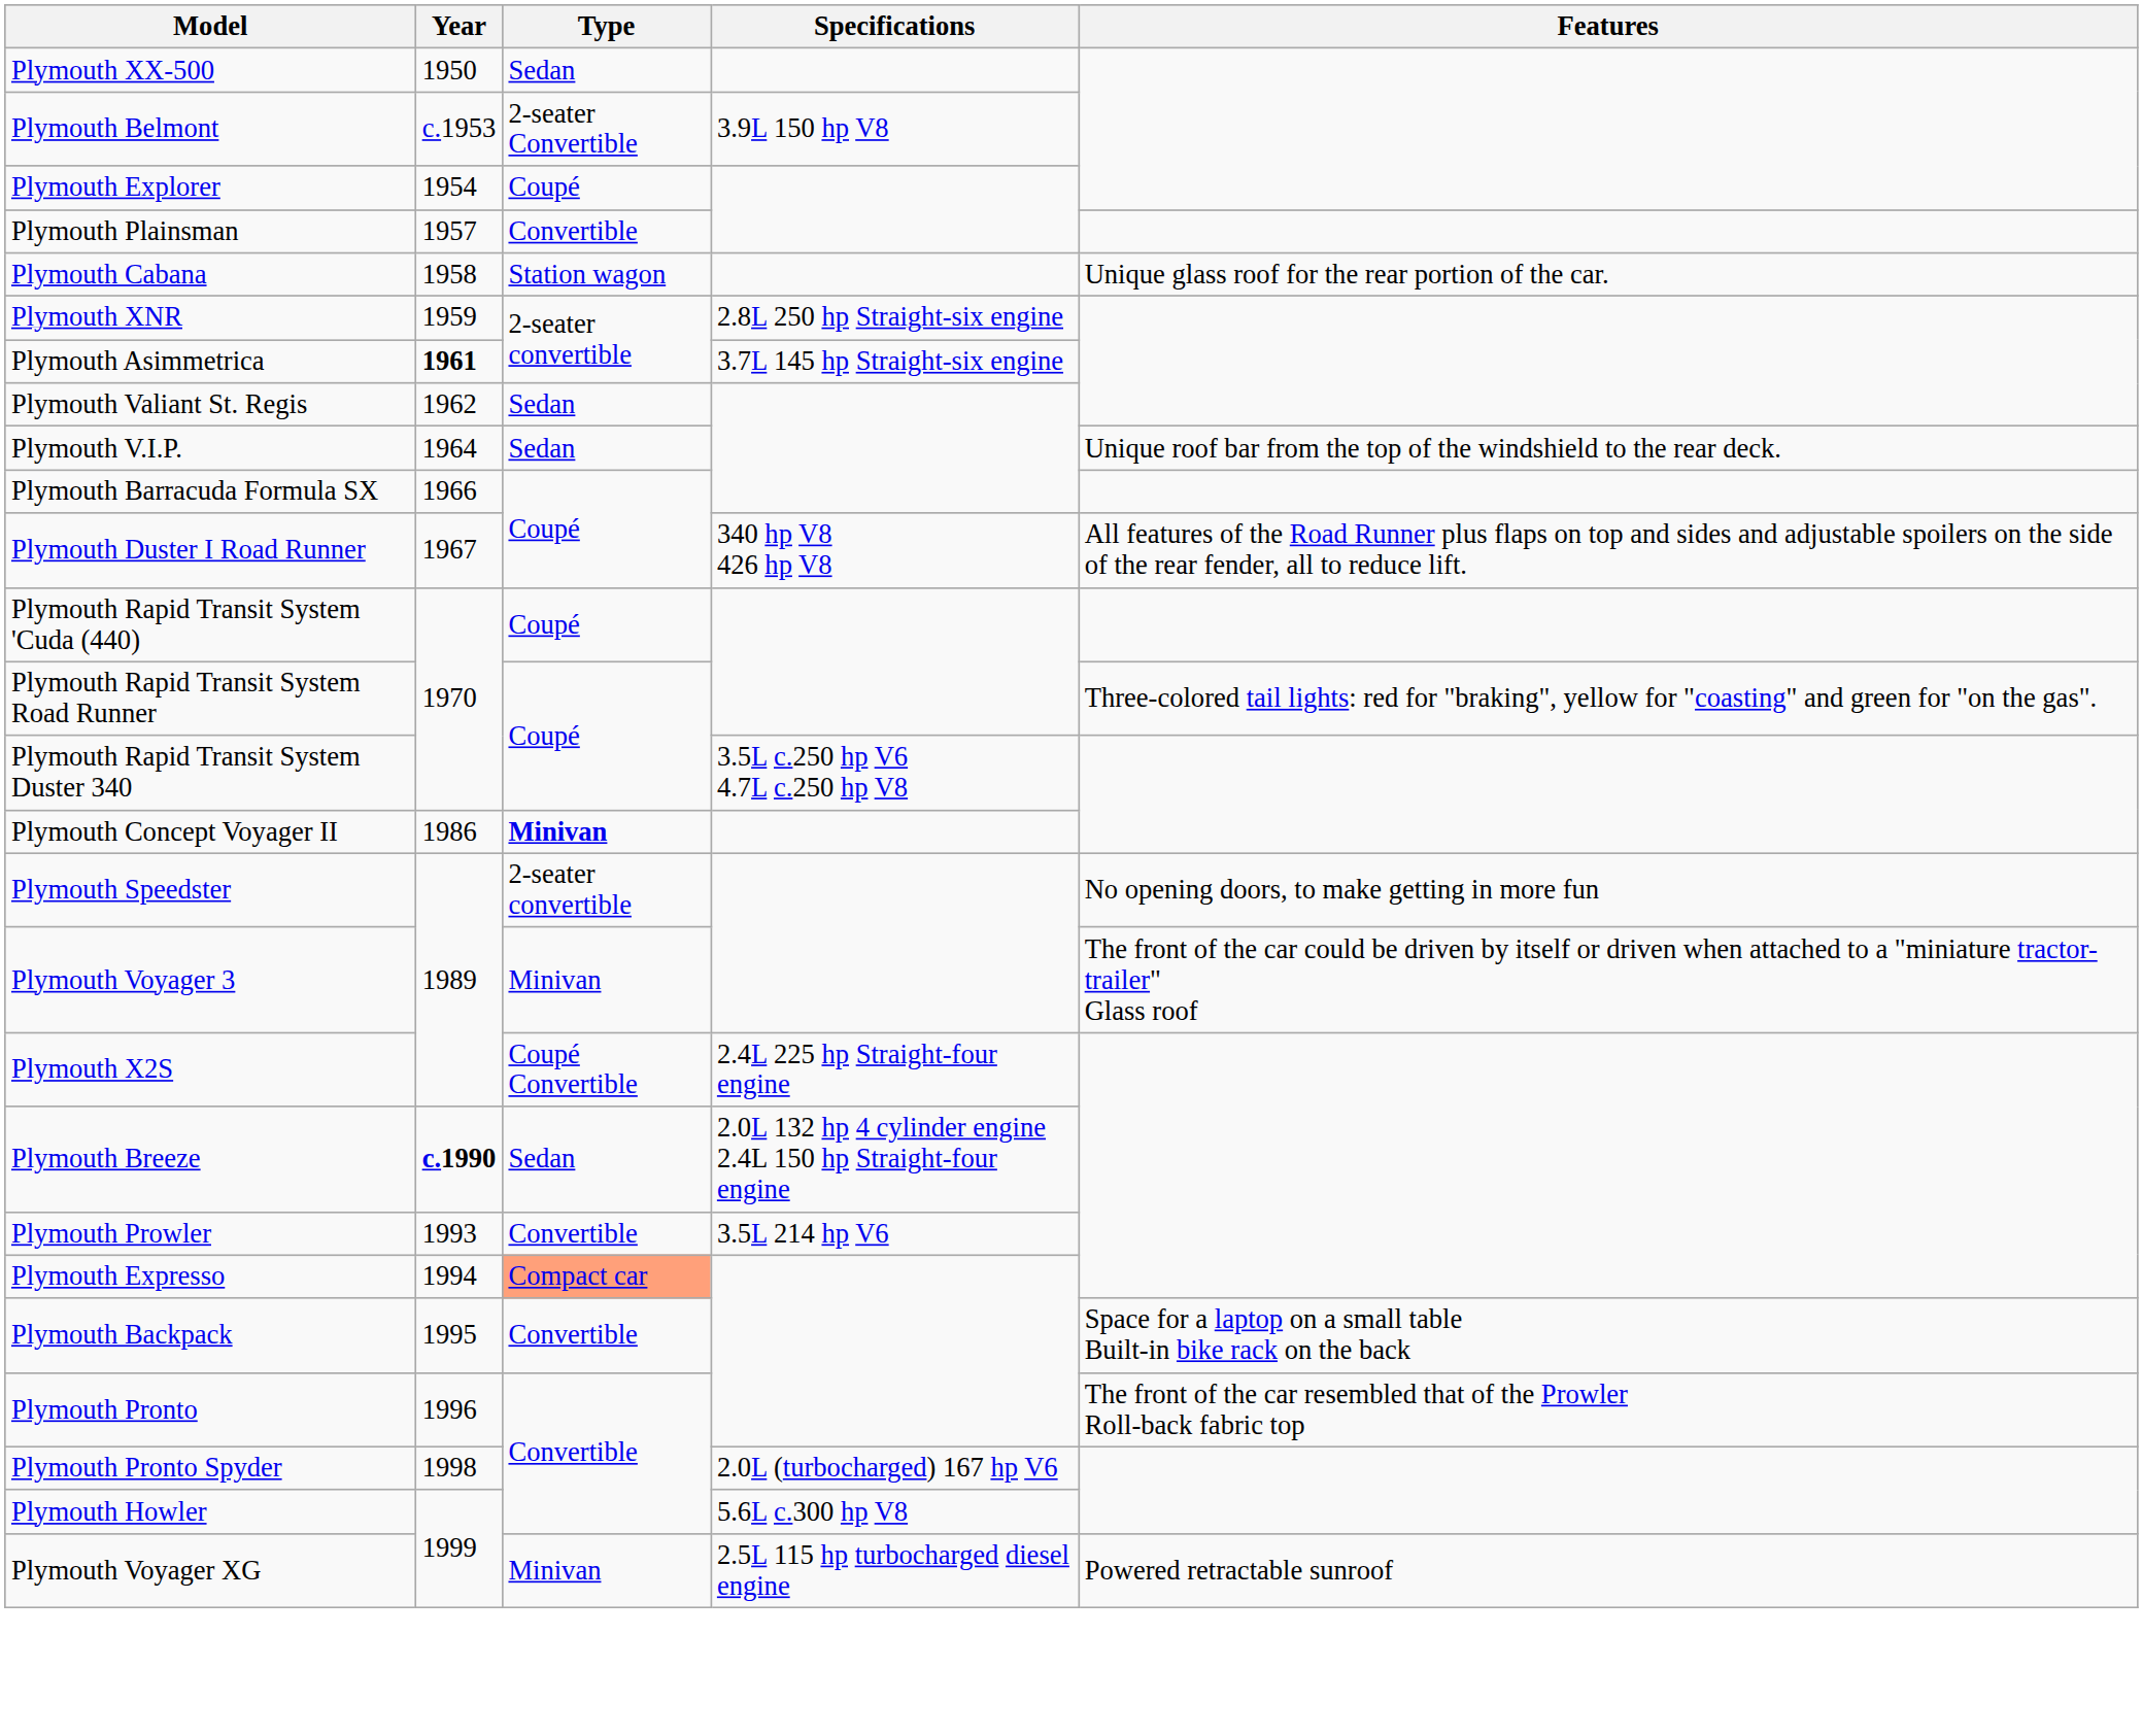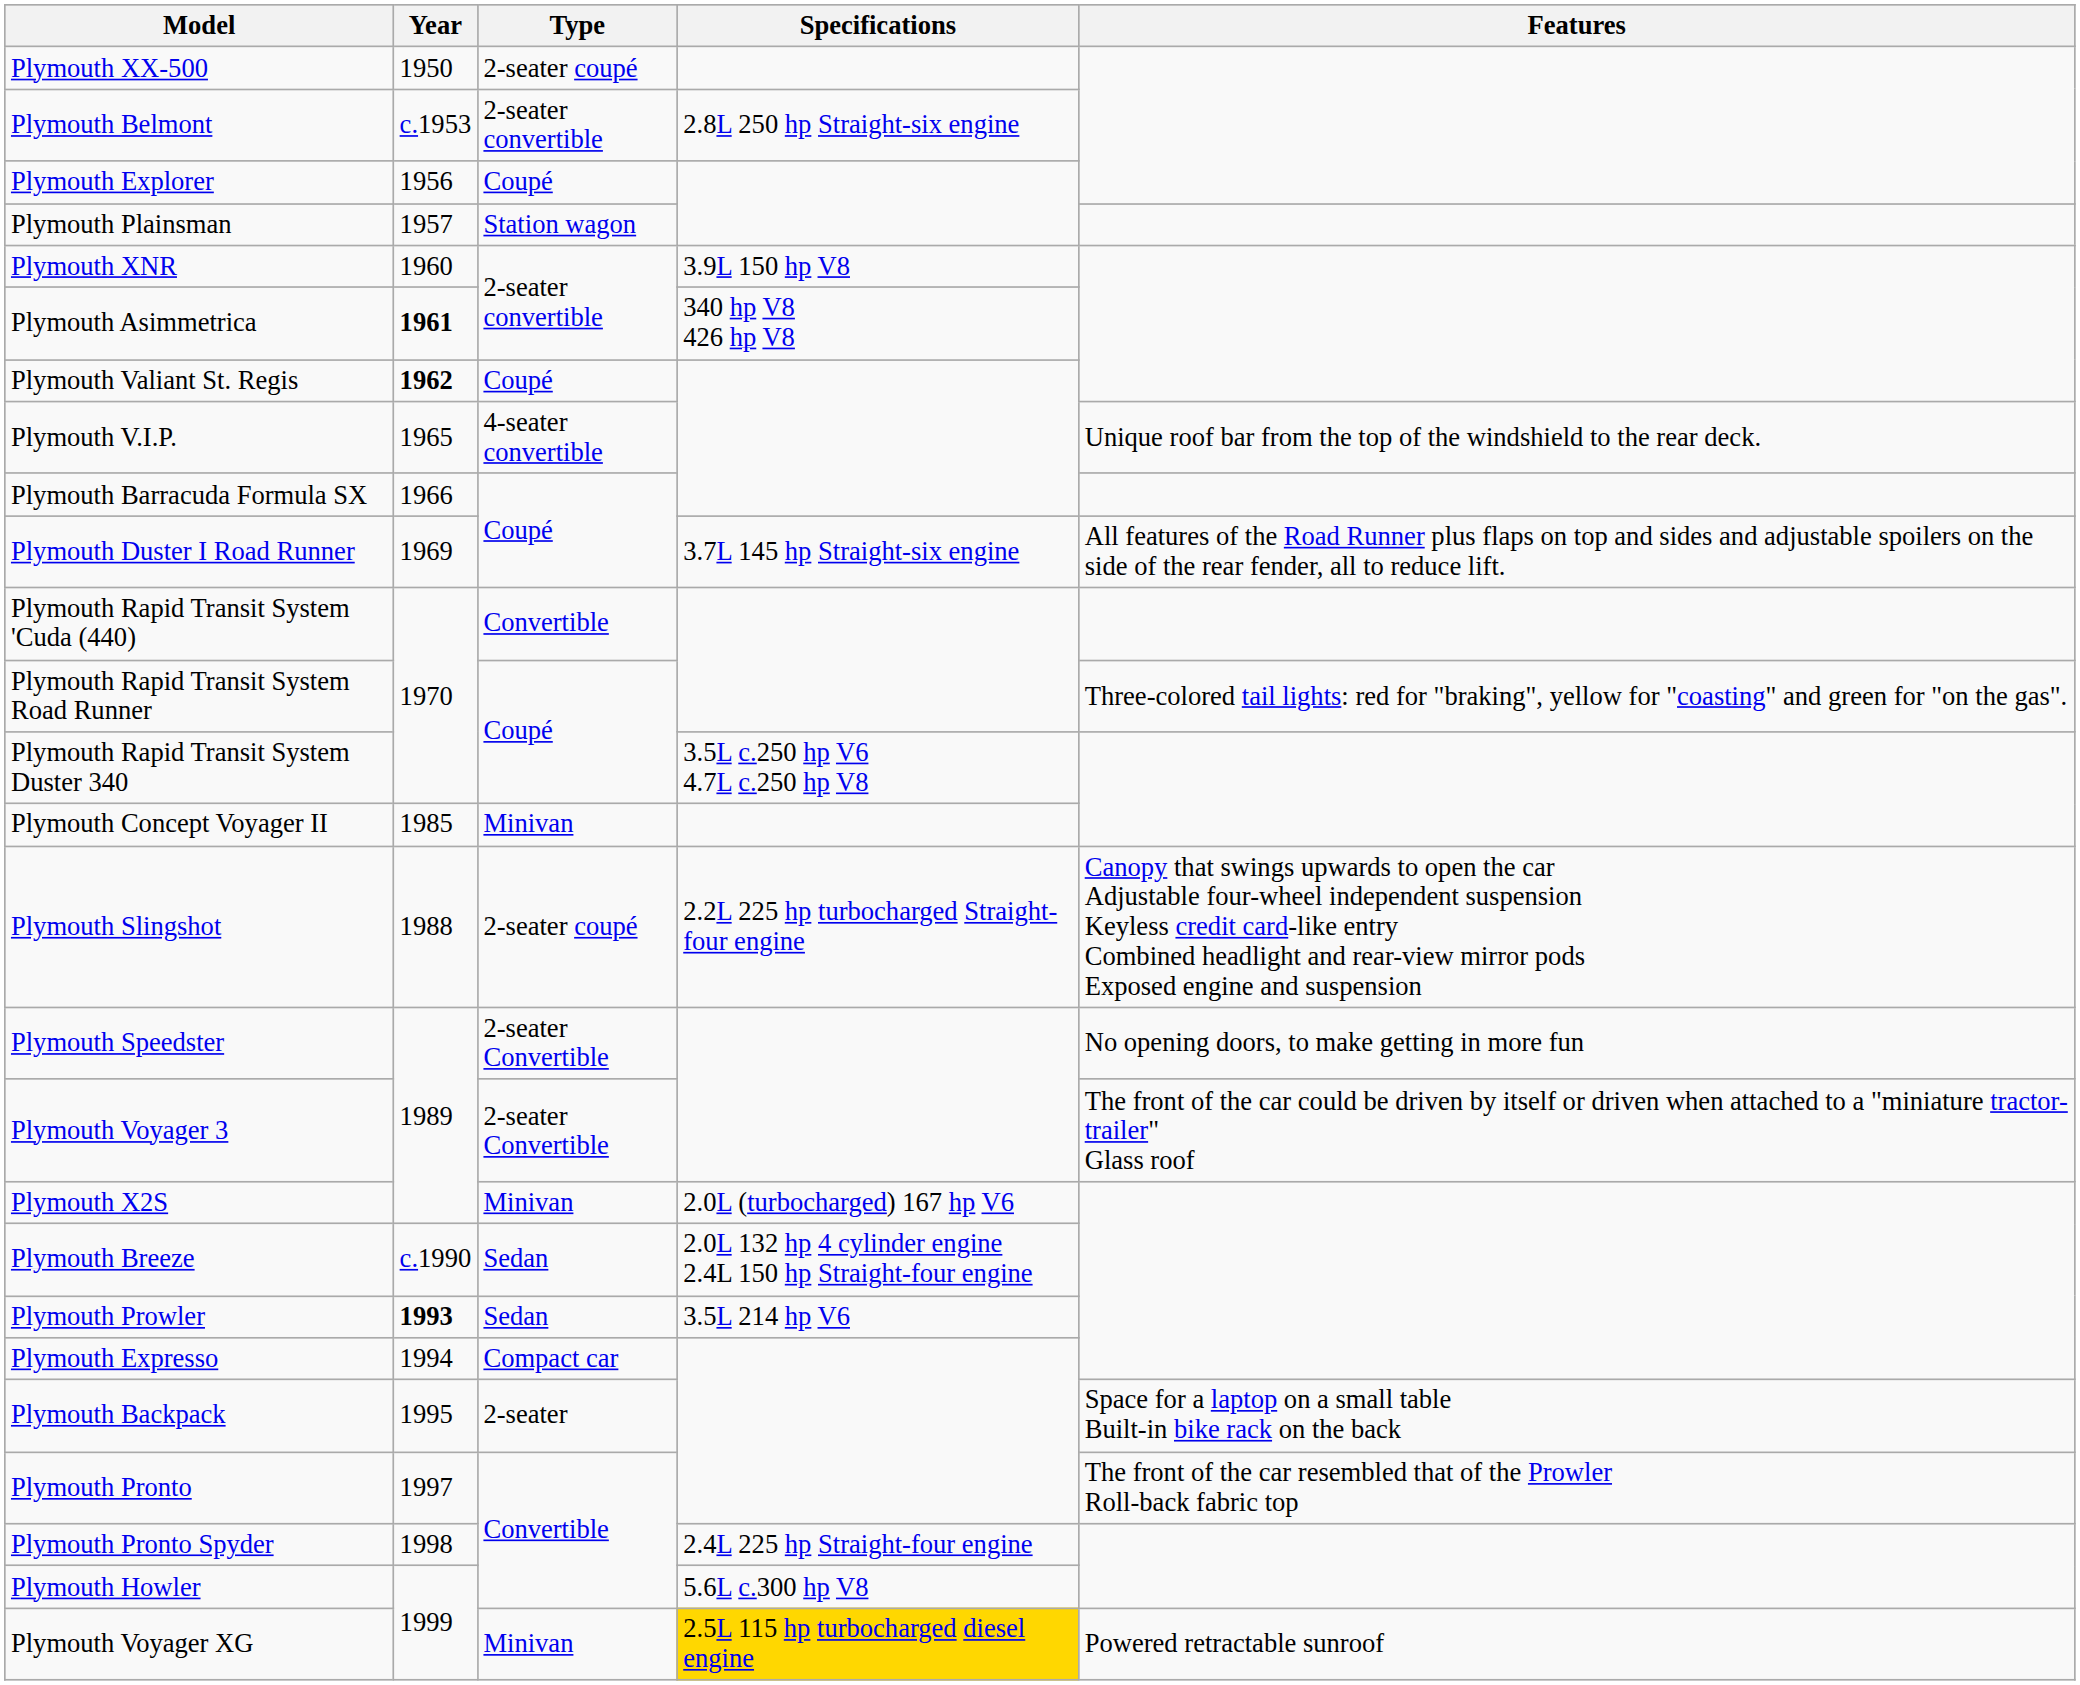 <table class="wikitable sortable">
 <tr>
 <th>Model</th>
 <th>Year</th>
 <th>Type</th>
 <th>Specifications</th>
 <th>Features</th>
 </tr>
 <tr>
 <td><a href='#'>Plymouth XX-500</a></td>
 <td>1950</td>
-<td><a href='#'>Sedan</a></td>
+<td>2-seater <a href='#'>coupé</a></td>
 <td></td>
 <td rowspan="3"></td>
 </tr>
 <tr>
 <td><a href='#'>Plymouth Belmont</a></td>
 <td><a href='#'>c.</a>1953</td>
-<td>2-seater <a href='#'>Convertible</a></td>
-<td>3.9<a href='#'>L</a> 150 <a href='#'>hp</a> <a href='#'>V8</a></td>
+<td>2-seater <a href='#'>convertible</a></td>
+<td>2.8<a href='#'>L</a> 250 <a href='#'>hp</a> <a href='#'>Straight-six engine</a></td>
 </tr>
 <tr>
 <td><a href='#'>Plymouth Explorer</a></td>
-<td>1954</td>
+<td>1956</td>
 <td><a href='#'>Coupé</a></td>
 <td rowspan="2"></td>
 </tr>
 <tr>
 <td>Plymouth Plainsman</td>
 <td>1957</td>
-<td><a href='#'>Convertible</a></td>
-</tr>
-<tr>
-<td><a href='#'>Plymouth Cabana</a></td>
-<td>1958</td>
 <td><a href='#'>Station wagon</a></td>
-<td></td>
-<td>Unique glass roof for the rear portion of the car.</td>
 </tr>
 <tr>
 <td><a href='#'>Plymouth XNR</a></td>
-<td>1959</td>
+<td>1960</td>
 <td rowspan="2">2-seater <a href='#'>convertible</a></td>
-<td>2.8<a href='#'>L</a> 250 <a href='#'>hp</a> <a href='#'>Straight-six engine</a></td>
+<td>3.9<a href='#'>L</a> 150 <a href='#'>hp</a> <a href='#'>V8</a></td>
 <td rowspan="3"></td>
 </tr>
 <tr>
 <td>Plymouth Asimmetrica</td>
 <td><strong>1961</strong></td>
-<td>3.7<a href='#'>L</a> 145 <a href='#'>hp</a> <a href='#'>Straight-six engine</a></td>
+<td>340 <a href='#'>hp</a> <a href='#'>V8</a><br>426 <a href='#'>hp</a> <a href='#'>V8</a></td>
 </tr>
 <tr>
 <td>Plymouth Valiant St. Regis</td>
-<td>1962</td>
-<td><a href='#'>Sedan</a></td>
+<td><strong>1962</strong></td>
+<td><a href='#'>Coupé</a></td>
 <td rowspan="3"></td>
 </tr>
 <tr>
 <td>Plymouth V.I.P.</td>
-<td>1964</td>
-<td><a href='#'>Sedan</a></td>
+<td>1965</td>
+<td>4-seater <a href='#'>convertible</a></td>
 <td>Unique roof bar from the top of the windshield to the rear deck.</td>
 </tr>
 <tr>
 <td>Plymouth Barracuda Formula SX</td>
 <td>1966</td>
 <td rowspan="2"><a href='#'>Coupé</a></td>
 <td></td>
 </tr>
 <tr>
 <td><a href='#'>Plymouth Duster I Road Runner</a></td>
-<td>1967</td>
-<td>340 <a href='#'>hp</a> <a href='#'>V8</a><br>426 <a href='#'>hp</a> <a href='#'>V8</a></td>
+<td>1969</td>
+<td>3.7<a href='#'>L</a> 145 <a href='#'>hp</a> <a href='#'>Straight-six engine</a></td>
 <td>All features of the <a href='#'>Road Runner</a> plus flaps on top and sides and adjustable spoilers on the side of the rear fender, all to reduce lift.</td>
 </tr>
 <tr>
 <td>Plymouth Rapid Transit System 'Cuda (440)</td>
 <td rowspan="3">1970</td>
-<td><a href='#'>Coupé</a></td>
+<td><a href='#'>Convertible</a></td>
 <td rowspan="2"></td>
 <td></td>
 </tr>
 <tr>
 <td>Plymouth Rapid Transit System Road Runner</td>
 <td rowspan="2"><a href='#'>Coupé</a></td>
 <td>Three-colored <a href='#'>tail lights</a>: red for "braking", yellow for "<a href='#'>coasting</a>" and green for "on the gas".</td>
 </tr>
 <tr>
 <td>Plymouth Rapid Transit System Duster 340</td>
 <td>3.5<a href='#'>L</a> <a href='#'>c.</a>250 <a href='#'>hp</a> <a href='#'>V6</a><br>4.7<a href='#'>L</a> <a href='#'>c.</a>250 <a href='#'>hp</a> <a href='#'>V8</a></td>
 <td rowspan="2"></td>
 </tr>
 <tr>
 <td>Plymouth Concept Voyager II</td>
-<td>1986</td>
-<td><strong><a href='#'>Minivan</a></strong></td>
+<td>1985</td>
+<td><a href='#'>Minivan</a></td>
 <td></td>
+</tr>
+<tr>
+<td><a href='#'>Plymouth Slingshot</a></td>
+<td>1988</td>
+<td>2-seater <a href='#'>coupé</a></td>
+<td>2.2<a href='#'>L</a> 225 <a href='#'>hp</a> <a href='#'>turbocharged</a> <a href='#'>Straight-four engine</a></td>
+<td><a href='#'>Canopy</a> that swings upwards to open the car<br>Adjustable four-wheel independent suspension<br>Keyless <a href='#'>credit card</a>-like entry<br>Combined headlight and rear-view mirror pods<br>Exposed engine and suspension</td>
 </tr>
 <tr>
 <td><a href='#'>Plymouth Speedster</a></td>
 <td rowspan="3">1989</td>
-<td>2-seater <a href='#'>convertible</a></td>
+<td>2-seater <a href='#'>Convertible</a></td>
 <td rowspan="2"></td>
 <td>No opening doors, to make getting in more fun</td>
 </tr>
 <tr>
 <td><a href='#'>Plymouth Voyager 3</a></td>
-<td><a href='#'>Minivan</a></td>
+<td>2-seater <a href='#'>Convertible</a></td>
 <td>The front of the car could be driven by itself or driven when attached to a "miniature <a href='#'>tractor-trailer</a>"<br>Glass roof</td>
 </tr>
 <tr>
 <td><a href='#'>Plymouth X2S</a></td>
-<td><a href='#'>Coupé</a><br><a href='#'>Convertible</a></td>
-<td>2.4<a href='#'>L</a> 225 <a href='#'>hp</a> <a href='#'>Straight-four engine</a></td>
+<td><a href='#'>Minivan</a></td>
+<td>2.0<a href='#'>L</a> (<a href='#'>turbocharged</a>) 167 <a href='#'>hp</a> <a href='#'>V6</a></td>
 <td rowspan="4"></td>
 </tr>
 <tr>
 <td><a href='#'>Plymouth Breeze</a></td>
-<td><strong><a href='#'>c.</a>1990</strong></td>
+<td><a href='#'>c.</a>1990</td>
 <td><a href='#'>Sedan</a></td>
 <td>2.0<a href='#'>L</a> 132 <a href='#'>hp</a> <a href='#'>4 cylinder engine</a><br>2.4L 150 <a href='#'>hp</a> <a href='#'>Straight-four engine</a></td>
 </tr>
 <tr>
 <td><a href='#'>Plymouth Prowler</a></td>
-<td>1993</td>
-<td><a href='#'>Convertible</a></td>
+<td><strong>1993</strong></td>
+<td><a href='#'>Sedan</a></td>
 <td>3.5<a href='#'>L</a> 214 <a href='#'>hp</a> <a href='#'>V6</a></td>
 </tr>
 <tr>
 <td><a href='#'>Plymouth Expresso</a></td>
 <td>1994</td>
-<td style="background: lightsalmon;"><a href='#'>Compact car</a></td>
+<td><a href='#'>Compact car</a></td>
 <td rowspan="3"></td>
 </tr>
 <tr>
 <td><a href='#'>Plymouth Backpack</a></td>
 <td>1995</td>
-<td><a href='#'>Convertible</a></td>
+<td>2-seater</td>
 <td>Space for a <a href='#'>laptop</a> on a small table<br>Built-in <a href='#'>bike rack</a> on the back</td>
 </tr>
 <tr>
 <td><a href='#'>Plymouth Pronto</a></td>
-<td>1996</td>
+<td>1997</td>
 <td rowspan="3"><a href='#'>Convertible</a></td>
 <td>The front of the car resembled that of the <a href='#'>Prowler</a><br>Roll-back fabric top</td>
 </tr>
 <tr>
 <td><a href='#'>Plymouth Pronto Spyder</a></td>
 <td>1998</td>
-<td>2.0<a href='#'>L</a> (<a href='#'>turbocharged</a>) 167 <a href='#'>hp</a> <a href='#'>V6</a></td>
+<td>2.4<a href='#'>L</a> 225 <a href='#'>hp</a> <a href='#'>Straight-four engine</a></td>
 <td rowspan="2"></td>
 </tr>
 <tr>
 <td><a href='#'>Plymouth Howler</a></td>
 <td rowspan="2">1999</td>
 <td>5.6<a href='#'>L</a> <a href='#'>c.</a>300 <a href='#'>hp</a> <a href='#'>V8</a></td>
 </tr>
 <tr>
 <td>Plymouth Voyager XG</td>
 <td><a href='#'>Minivan</a></td>
-<td>2.5<a href='#'>L</a> 115 <a href='#'>hp</a> <a href='#'>turbocharged</a> <a href='#'>diesel engine</a></td>
+<td style="background: gold;">2.5<a href='#'>L</a> 115 <a href='#'>hp</a> <a href='#'>turbocharged</a> <a href='#'>diesel engine</a></td>
 <td>Powered retractable sunroof</td>
 </tr>
 </table>
